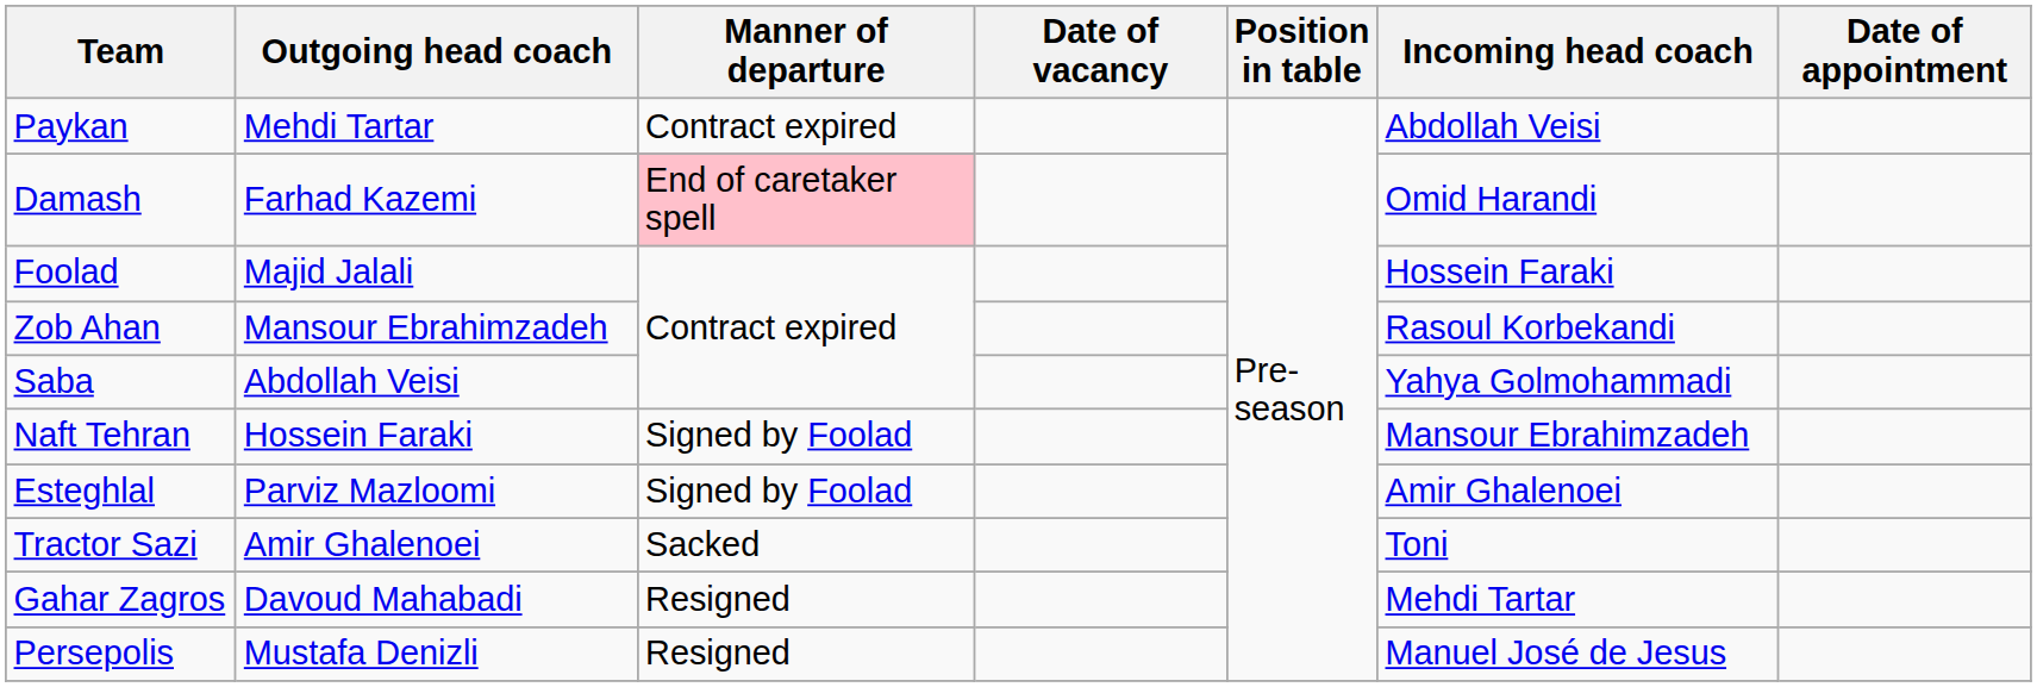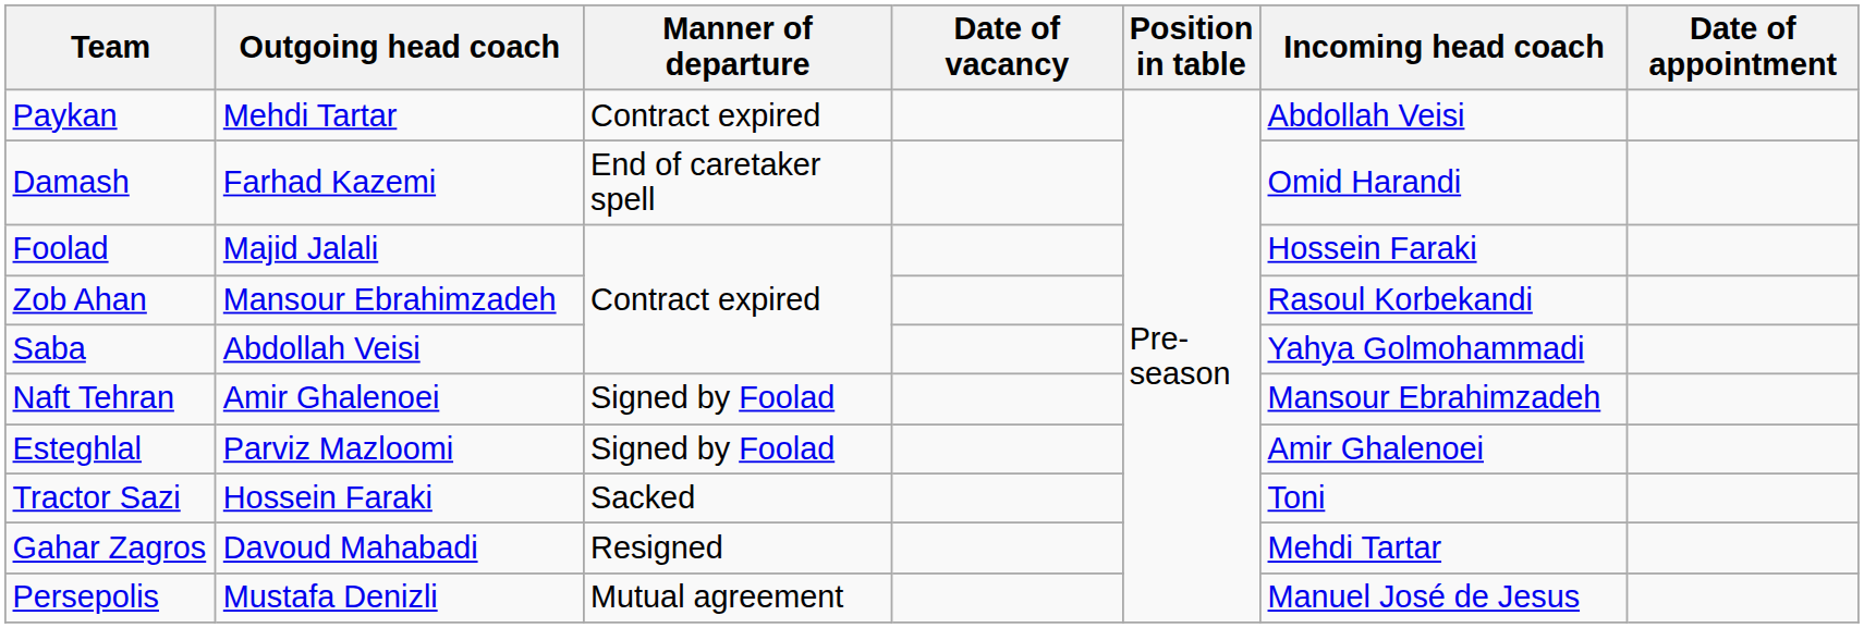 <table class="wikitable">
 <tr>
 <th width=100>Team</th>
 <th width=180>Outgoing head coach</th>
 <th width=150>Manner of departure</th>
 <th width=110>Date of vacancy</th>
 <th width=60>Position in table</th>
 <th width=180>Incoming head coach</th>
 <th width=110>Date of appointment</th>
 </tr>
 <tr>
 <td><a href='#'>Paykan</a></td>
 <td> <a href='#'>Mehdi Tartar</a></td>
 <td>Contract expired</td>
 <td></td>
 <td rowspan=10>Pre-season</td>
 <td> <a href='#'>Abdollah Veisi</a></td>
 <td></td>
 </tr>
 <tr>
 <td><a href='#'>Damash</a></td>
 <td> <a href='#'>Farhad Kazemi</a></td>
-<td style="background: pink;">End of caretaker spell</td>
+<td>End of caretaker spell</td>
 <td></td>
 <td> <a href='#'>Omid Harandi</a></td>
 <td></td>
 </tr>
 <tr>
 <td><a href='#'>Foolad</a></td>
 <td> <a href='#'>Majid Jalali</a></td>
 <td rowspan=3>Contract expired</td>
 <td></td>
 <td> <a href='#'>Hossein Faraki</a></td>
 <td></td>
 </tr>
 <tr>
 <td><a href='#'>Zob Ahan</a></td>
 <td> <a href='#'>Mansour Ebrahimzadeh</a></td>
 <td></td>
 <td> <a href='#'>Rasoul Korbekandi</a></td>
 <td></td>
 </tr>
 <tr>
 <td><a href='#'>Saba</a></td>
 <td> <a href='#'>Abdollah Veisi</a></td>
 <td></td>
 <td> <a href='#'>Yahya Golmohammadi</a></td>
 <td></td>
 </tr>
 <tr>
 <td><a href='#'>Naft Tehran</a></td>
-<td> <a href='#'>Hossein Faraki</a></td>
+<td> <a href='#'>Amir Ghalenoei</a></td>
 <td>Signed by <a href='#'>Foolad</a></td>
 <td></td>
 <td> <a href='#'>Mansour Ebrahimzadeh</a></td>
 <td></td>
 </tr>
 <tr>
 <td><a href='#'>Esteghlal</a></td>
 <td> <a href='#'>Parviz Mazloomi</a></td>
 <td>Signed by <a href='#'>Foolad</a></td>
 <td></td>
 <td> <a href='#'>Amir Ghalenoei</a></td>
 <td></td>
 </tr>
 <tr>
 <td><a href='#'>Tractor Sazi</a></td>
-<td> <a href='#'>Amir Ghalenoei</a></td>
+<td> <a href='#'>Hossein Faraki</a></td>
 <td>Sacked</td>
 <td></td>
 <td> <a href='#'>Toni</a></td>
 <td></td>
 </tr>
 <tr>
 <td><a href='#'>Gahar Zagros</a></td>
 <td> <a href='#'>Davoud Mahabadi</a></td>
 <td>Resigned</td>
 <td></td>
 <td> <a href='#'>Mehdi Tartar</a></td>
 <td></td>
 </tr>
 <tr>
 <td><a href='#'>Persepolis</a></td>
 <td> <a href='#'>Mustafa Denizli</a></td>
-<td>Resigned</td>
+<td>Mutual agreement</td>
 <td></td>
 <td> <a href='#'>Manuel José de Jesus</a></td>
 <td></td>
 </tr>
 </table>
